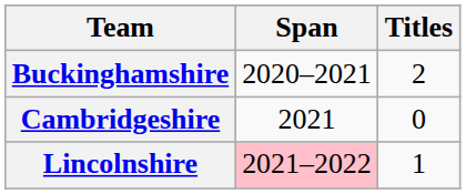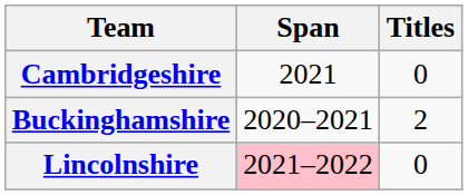 <table class="wikitable sortable plainrowheaders" style="text-align:center;">
 <tr style="font-weight:bold; background:#ddd;"|>
 <th scope="col">Team</th>
 <th scope="col">Span</th>
 <th scope="col">Titles</th>
 </tr>
 <tr>
+<th scope="row"><a href='#'>Cambridgeshire</a></th>
+<td>2021</td>
+<td>0</td>
+</tr>
+<tr>
 <th scope="row"><a href='#'>Buckinghamshire</a></th>
 <td>2020–2021</td>
 <td>2</td>
 </tr>
 <tr>
-<th scope="row"><a href='#'>Cambridgeshire</a></th>
-<td>2021</td>
+<th scope="row"><a href='#'>Lincolnshire</a></th>
+<td style="background: pink;">2021–2022</td>
 <td>0</td>
 </tr>
-<tr>
-<th scope="row"><a href='#'>Lincolnshire</a></th>
-<td style="background: pink;">2021–2022</td>
-<td>1</td>
-</tr>
 </table>
